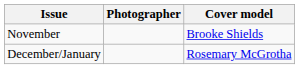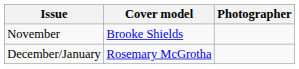 <table class="sortable wikitable">
 <tr>
 <th>Issue</th>
+<th>Cover model</th>
 <th>Photographer</th>
-<th>Cover model</th>
 </tr>
 <tr>
 <td>November</td>
+<td><a href='#'>Brooke Shields</a></td>
 <td></td>
-<td><a href='#'>Brooke Shields</a></td>
 </tr>
 <tr>
 <td>December/January</td>
+<td><a href='#'>Rosemary McGrotha</a></td>
 <td></td>
-<td><a href='#'>Rosemary McGrotha</a></td>
 </tr>
 </table>
